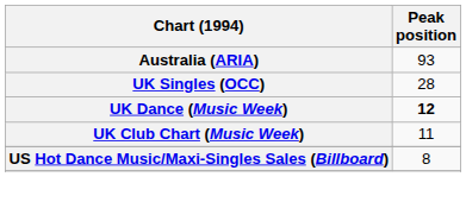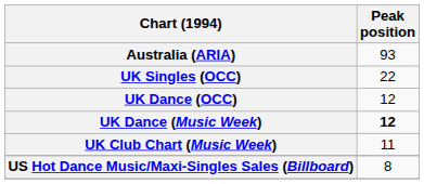 <table class="wikitable sortable plainrowheaders">
 <tr>
 <th>Chart (1994)</th>
 <th>Peak<br>position</th>
 </tr>
 <tr>
 <th scope="row">Australia (<a href='#'>ARIA</a>)</th>
 <td align="center">93</td>
 </tr>
 <tr>
 <th scope="row"><a href='#'>UK Singles</a> (<a href='#'>OCC</a>)</th>
-<td align="center">28</td>
+<td align="center">22</td>
+</tr>
+<tr>
+<th scope="row"><a href='#'>UK Dance</a> (<a href='#'>OCC</a>)</th>
+<td align="center">12</td>
 </tr>
 <tr>
 <th scope="row"><a href='#'>UK Dance</a> (<em><a href='#'>Music Week</a></em>)</th>
 <td align="center"><strong>12</strong></td>
 </tr>
 <tr>
 <th scope="row"><a href='#'>UK Club Chart</a> (<em><a href='#'>Music Week</a></em>)</th>
 <td align="center">11</td>
 </tr>
 <tr>
 </tr>
 <tr>
 <th scope="row">US <a href='#'>Hot Dance Music/Maxi-Singles Sales</a> (<em><a href='#'>Billboard</a></em>)</th>
 <td align="center">8</td>
 </tr>
 <tr>
 </tr>
 <tr>
 </tr>
 <tr>
 </tr>
 </table>
